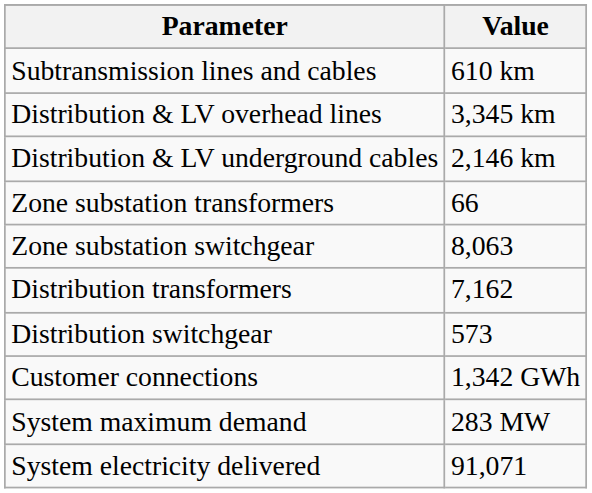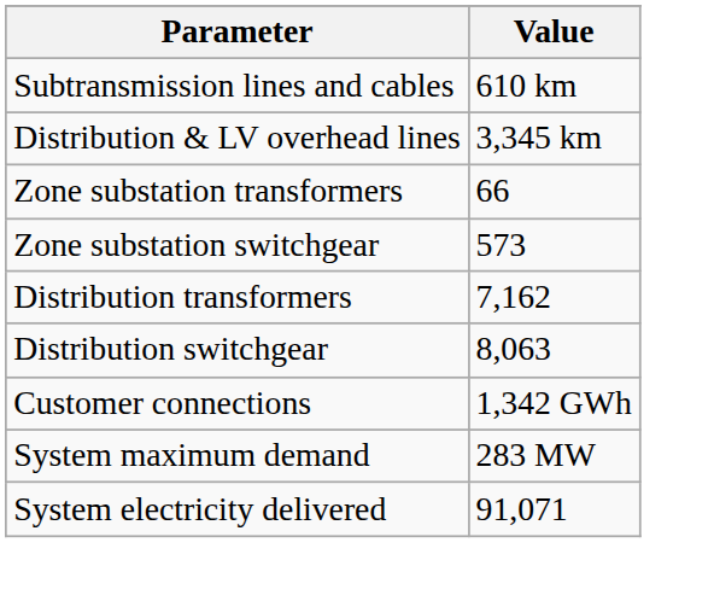 <table class="wikitable">
 <tr>
 </tr>
 <tr>
 <th>Parameter</th>
 <th>Value</th>
 </tr>
 <tr>
 <td>Subtransmission lines and cables</td>
 <td>610 km</td>
 </tr>
 <tr>
 <td>Distribution & LV overhead lines</td>
 <td>3,345 km</td>
 </tr>
 <tr>
-<td>Distribution & LV underground cables</td>
-<td>2,146 km</td>
-</tr>
-<tr>
 <td>Zone substation transformers</td>
 <td>66</td>
 </tr>
 <tr>
 <td>Zone substation switchgear</td>
-<td>8,063</td>
+<td>573</td>
 </tr>
 <tr>
 <td>Distribution transformers</td>
 <td>7,162</td>
 </tr>
 <tr>
 <td>Distribution switchgear</td>
-<td>573</td>
+<td>8,063</td>
 </tr>
 <tr>
 <td>Customer connections</td>
 <td>1,342 GWh</td>
 </tr>
 <tr>
 <td>System maximum demand</td>
 <td>283 MW</td>
 </tr>
 <tr>
 <td>System electricity delivered</td>
 <td>91,071</td>
 </tr>
 </table>
